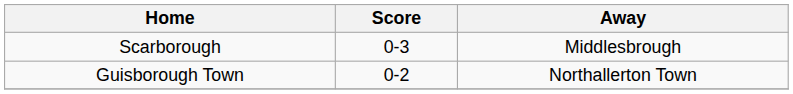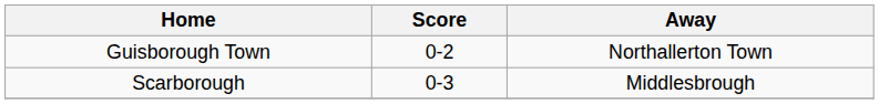 <table class="wikitable " style="text-align:center; width:80%;">
 <tr>
 <th>Home</th>
 <th>Score</th>
 <th>Away</th>
 </tr>
 <tr>
+<td>Guisborough Town</td>
+<td>0-2</td>
+<td>Northallerton Town</td>
+</tr>
+<tr>
 <td>Scarborough</td>
 <td>0-3</td>
 <td>Middlesbrough</td>
 </tr>
 <tr>
-<td>Guisborough Town</td>
-<td>0-2</td>
-<td>Northallerton Town</td>
-</tr>
-<tr>
 </tr>
 </table>
